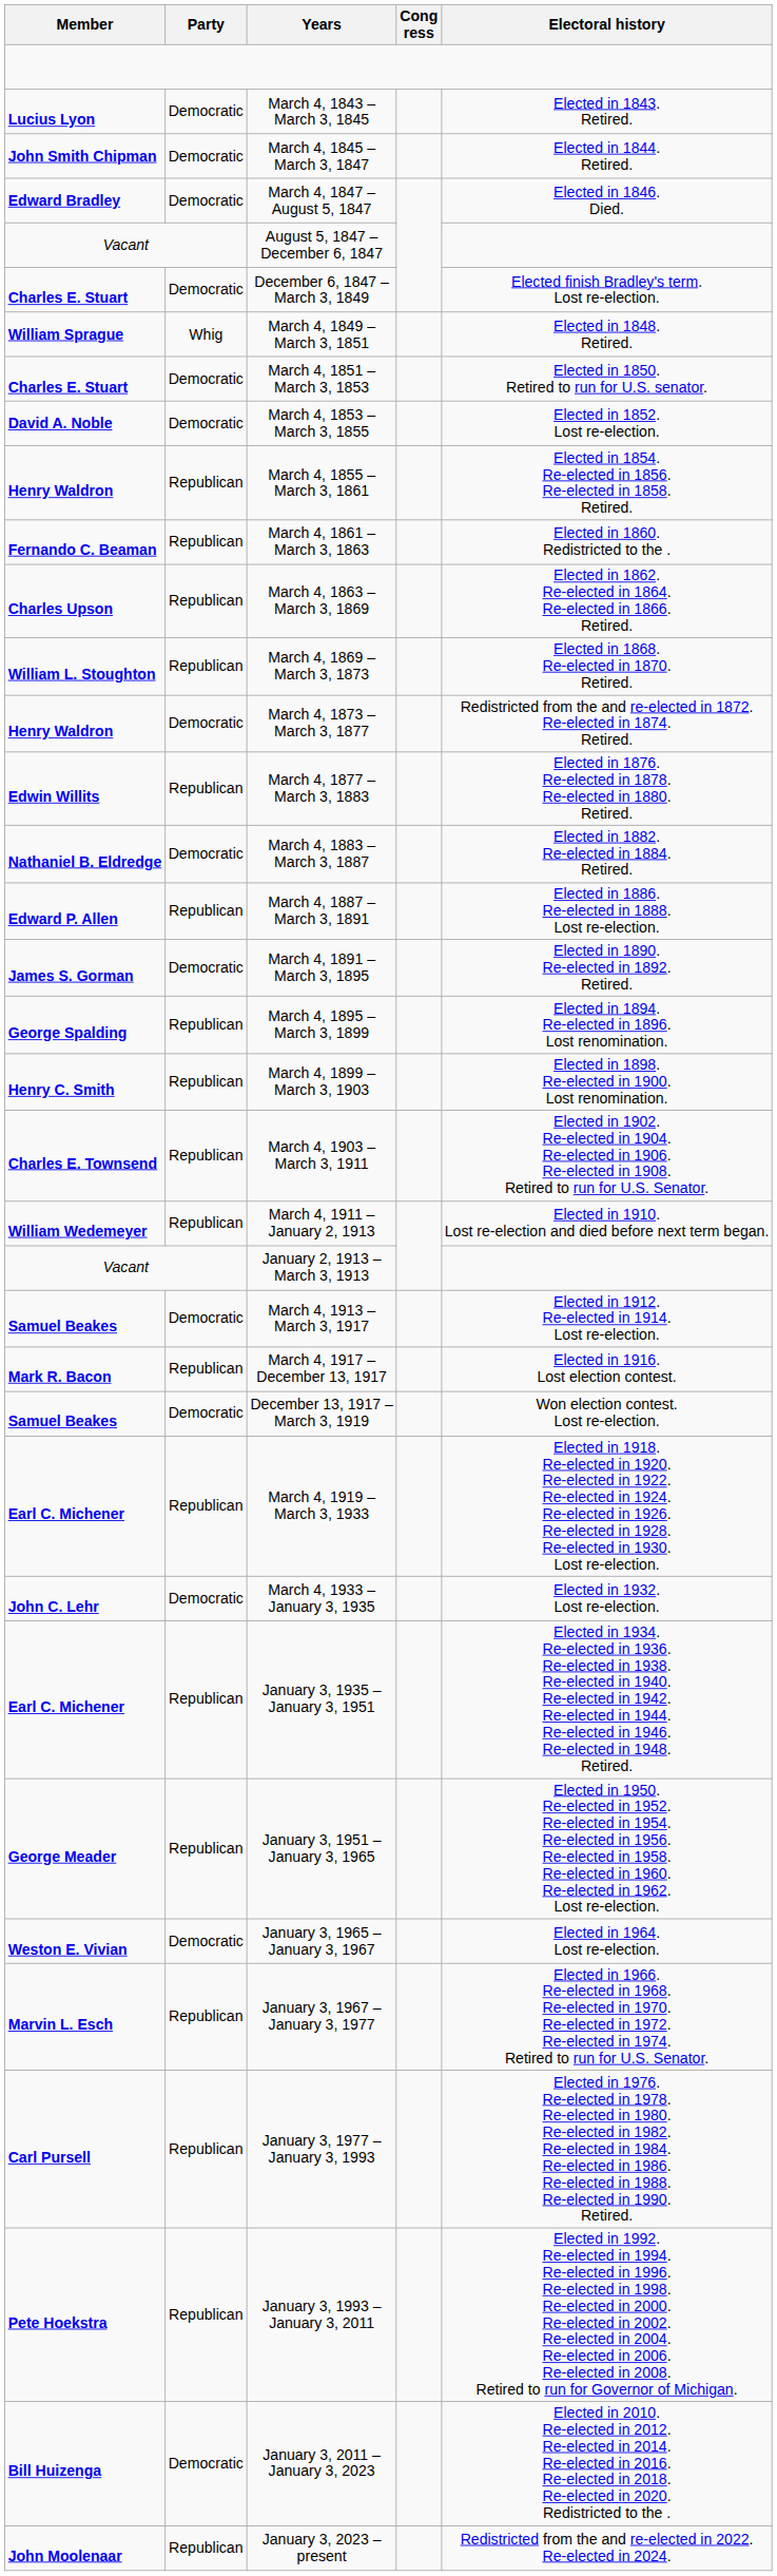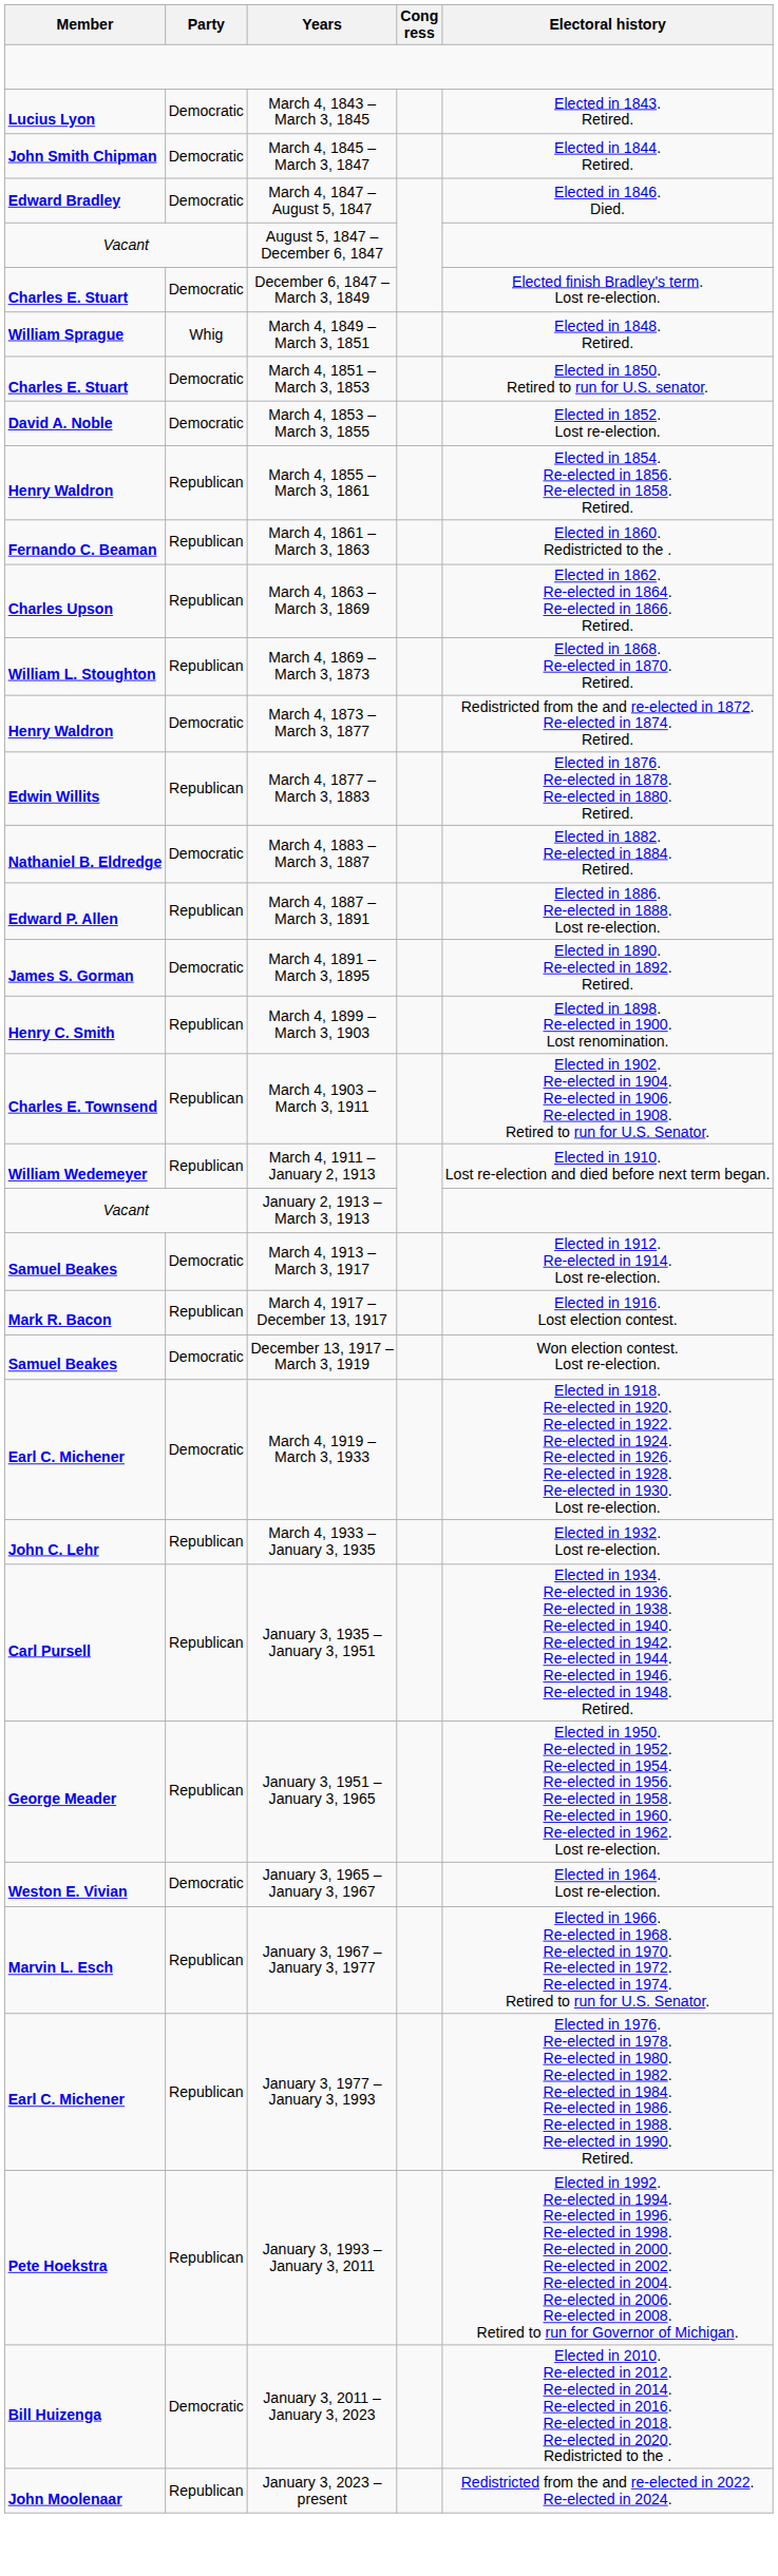 <table class=wikitable style="text-align:center">
 <tr>
 <th>Member</th>
 <th>Party</th>
 <th>Years</th>
 <th>Cong<br>ress</th>
 <th>Electoral history</th>
 </tr>
 <tr style="height:3em">
 <td colspan=5></td>
 </tr>
 <tr style="height:3em">
 <td align=left><br><strong><a href='#'>Lucius Lyon</a></strong><br></td>
 <td>Democratic</td>
 <td nowrap>March 4, 1843 –<br>March 3, 1845</td>
 <td></td>
 <td><a href='#'>Elected in 1843</a>.<br>Retired.</td>
 </tr>
 <tr style="height:3em">
 <td align=left><strong><a href='#'>John Smith Chipman</a></strong><br></td>
 <td>Democratic</td>
 <td nowrap>March 4, 1845 –<br>March 3, 1847</td>
 <td></td>
 <td><a href='#'>Elected in 1844</a>.<br>Retired.</td>
 </tr>
 <tr style="height:3em">
 <td align=left><strong><a href='#'>Edward Bradley</a></strong><br></td>
 <td>Democratic</td>
 <td nowrap>March 4, 1847 –<br>August 5, 1847</td>
 <td rowspan=3></td>
 <td><a href='#'>Elected in 1846</a>.<br>Died.</td>
 </tr>
 <tr style="height:3em">
 <td colspan=2><em>Vacant</em></td>
 <td nowrap>August 5, 1847 –<br>December 6, 1847</td>
 <td></td>
 </tr>
 <tr style="height:3em">
 <td align=left><br><strong><a href='#'>Charles E. Stuart</a></strong><br></td>
 <td>Democratic</td>
 <td nowrap>December 6, 1847 –<br>March 3, 1849</td>
 <td><a href='#'>Elected finish Bradley's term</a>.<br>Lost re-election.</td>
 </tr>
 <tr style="height:3em">
 <td align=left><strong><a href='#'>William Sprague</a></strong><br></td>
 <td>Whig</td>
 <td nowrap>March 4, 1849 –<br>March 3, 1851</td>
 <td></td>
 <td><a href='#'>Elected in 1848</a>.<br>Retired.</td>
 </tr>
 <tr style="height:3em">
 <td align=left><br><strong><a href='#'>Charles E. Stuart</a></strong><br></td>
 <td>Democratic</td>
 <td nowrap>March 4, 1851 –<br>March 3, 1853</td>
 <td></td>
 <td><a href='#'>Elected in 1850</a>.<br>Retired to <a href='#'>run for U.S. senator</a>.</td>
 </tr>
 <tr style="height:3em">
 <td align=left><strong><a href='#'>David A. Noble</a></strong><br></td>
 <td>Democratic</td>
 <td nowrap>March 4, 1853 –<br>March 3, 1855</td>
 <td></td>
 <td><a href='#'>Elected in 1852</a>.<br>Lost re-election.</td>
 </tr>
 <tr style="height:3em">
 <td align=left><br><strong><a href='#'>Henry Waldron</a></strong><br></td>
 <td>Republican</td>
 <td nowrap>March 4, 1855 –<br>March 3, 1861</td>
 <td></td>
 <td><a href='#'>Elected in 1854</a>.<br><a href='#'>Re-elected in 1856</a>.<br><a href='#'>Re-elected in 1858</a>.<br>Retired.</td>
 </tr>
 <tr style="height:3em">
 <td align=left><br><strong><a href='#'>Fernando C. Beaman</a></strong><br></td>
 <td>Republican</td>
 <td nowrap>March 4, 1861 –<br>March 3, 1863</td>
 <td></td>
 <td><a href='#'>Elected in 1860</a>.<br>Redistricted to the .</td>
 </tr>
 <tr style="height:3em">
 <td align=left><br><strong><a href='#'>Charles Upson</a></strong><br></td>
 <td>Republican</td>
 <td nowrap>March 4, 1863 –<br>March 3, 1869</td>
 <td></td>
 <td><a href='#'>Elected in 1862</a>.<br><a href='#'>Re-elected in 1864</a>.<br><a href='#'>Re-elected in 1866</a>.<br>Retired.</td>
 </tr>
 <tr style="height:3em">
 <td align=left><br><strong><a href='#'>William L. Stoughton</a></strong><br></td>
 <td>Republican</td>
 <td nowrap>March 4, 1869 –<br>March 3, 1873</td>
 <td></td>
 <td><a href='#'>Elected in 1868</a>.<br><a href='#'>Re-elected in 1870</a>.<br>Retired.</td>
 </tr>
 <tr style="height:3em">
 <td align=left><br><strong><a href='#'>Henry Waldron</a></strong><br></td>
 <td>Democratic</td>
 <td nowrap>March 4, 1873 –<br>March 3, 1877</td>
 <td></td>
 <td>Redistricted from the  and <a href='#'>re-elected in 1872</a>.<br><a href='#'>Re-elected in 1874</a>.<br>Retired.</td>
 </tr>
 <tr style="height:3em">
 <td align=left><br><strong><a href='#'>Edwin Willits</a></strong><br></td>
 <td>Republican</td>
 <td nowrap>March 4, 1877 –<br>March 3, 1883</td>
 <td></td>
 <td><a href='#'>Elected in 1876</a>.<br><a href='#'>Re-elected in 1878</a>.<br><a href='#'>Re-elected in 1880</a>.<br>Retired.</td>
 </tr>
 <tr style="height:3em">
 <td align=left><br><strong><a href='#'>Nathaniel B. Eldredge</a></strong><br></td>
 <td>Democratic</td>
 <td nowrap>March 4, 1883 –<br>March 3, 1887</td>
 <td></td>
 <td><a href='#'>Elected in 1882</a>.<br><a href='#'>Re-elected in 1884</a>.<br>Retired.</td>
 </tr>
 <tr style="height:3em">
 <td align=left><br><strong><a href='#'>Edward P. Allen</a></strong><br></td>
 <td>Republican</td>
 <td nowrap>March 4, 1887 –<br>March 3, 1891</td>
 <td></td>
 <td><a href='#'>Elected in 1886</a>.<br><a href='#'>Re-elected in 1888</a>.<br>Lost re-election.</td>
 </tr>
 <tr style="height:3em">
 <td align=left><br><strong><a href='#'>James S. Gorman</a></strong><br></td>
 <td>Democratic</td>
 <td nowrap>March 4, 1891 –<br>March 3, 1895</td>
 <td></td>
 <td><a href='#'>Elected in 1890</a>.<br><a href='#'>Re-elected in 1892</a>.<br>Retired.</td>
 </tr>
 <tr style="height:3em">
-<td align=left><br><strong><a href='#'>George Spalding</a></strong><br></td>
-<td>Republican</td>
-<td nowrap>March 4, 1895 –<br>March 3, 1899</td>
-<td></td>
-<td><a href='#'>Elected in 1894</a>.<br><a href='#'>Re-elected in 1896</a>.<br>Lost renomination.</td>
-</tr>
-<tr style="height:3em">
 <td align=left><br><strong><a href='#'>Henry C. Smith</a></strong><br></td>
 <td>Republican</td>
 <td nowrap>March 4, 1899 –<br>March 3, 1903</td>
 <td></td>
 <td><a href='#'>Elected in 1898</a>.<br><a href='#'>Re-elected in 1900</a>.<br>Lost renomination.</td>
 </tr>
 <tr style="height:3em">
 <td align=left><br><strong><a href='#'>Charles E. Townsend</a></strong><br></td>
 <td>Republican</td>
 <td nowrap>March 4, 1903 –<br>March 3, 1911</td>
 <td></td>
 <td><a href='#'>Elected in 1902</a>.<br><a href='#'>Re-elected in 1904</a>.<br><a href='#'>Re-elected in 1906</a>.<br><a href='#'>Re-elected in 1908</a>.<br>Retired to <a href='#'>run for U.S. Senator</a>.</td>
 </tr>
 <tr style="height:3em">
 <td align=left><br><strong><a href='#'>William Wedemeyer</a></strong><br></td>
 <td>Republican</td>
 <td nowrap>March 4, 1911 –<br>January 2, 1913</td>
 <td rowspan=2></td>
 <td><a href='#'>Elected in 1910</a>.<br>Lost re-election and died before next term began.</td>
 </tr>
 <tr style="height:3em">
 <td colspan=2><em>Vacant</em></td>
 <td nowrap>January 2, 1913 –<br>March 3, 1913</td>
 <td></td>
 </tr>
 <tr style="height:3em">
 <td align=left><br><strong><a href='#'>Samuel Beakes</a></strong><br></td>
 <td>Democratic</td>
 <td nowrap>March 4, 1913 –<br>March 3, 1917</td>
 <td></td>
 <td><a href='#'>Elected in 1912</a>.<br><a href='#'>Re-elected in 1914</a>.<br>Lost re-election.</td>
 </tr>
 <tr style="height:3em">
 <td align=left><br><strong><a href='#'>Mark R. Bacon</a></strong><br></td>
 <td>Republican</td>
 <td nowrap>March 4, 1917 –<br>December 13, 1917</td>
 <td></td>
 <td><a href='#'>Elected in 1916</a>.<br>Lost election contest.</td>
 </tr>
 <tr style="height:3em">
 <td align=left><br><strong><a href='#'>Samuel Beakes</a></strong><br></td>
 <td>Democratic</td>
 <td nowrap>December 13, 1917 –<br>March 3, 1919</td>
 <td></td>
 <td>Won election contest.<br>Lost re-election.</td>
 </tr>
 <tr style="height:3em">
 <td align=left><br><strong><a href='#'>Earl C. Michener</a></strong><br></td>
-<td>Republican</td>
+<td>Democratic</td>
 <td nowrap>March 4, 1919 –<br>March 3, 1933</td>
 <td></td>
 <td><a href='#'>Elected in 1918</a>.<br><a href='#'>Re-elected in 1920</a>.<br><a href='#'>Re-elected in 1922</a>.<br><a href='#'>Re-elected in 1924</a>.<br><a href='#'>Re-elected in 1926</a>.<br><a href='#'>Re-elected in 1928</a>.<br><a href='#'>Re-elected in 1930</a>.<br>Lost re-election.</td>
 </tr>
 <tr style="height:3em">
 <td align=left><br><strong><a href='#'>John C. Lehr</a></strong><br></td>
-<td>Democratic</td>
+<td>Republican</td>
 <td nowrap>March 4, 1933 –<br>January 3, 1935</td>
 <td></td>
 <td><a href='#'>Elected in 1932</a>.<br>Lost re-election.</td>
 </tr>
 <tr style="height:3em">
-<td align=left><br><strong><a href='#'>Earl C. Michener</a></strong><br></td>
+<td align=left><br><strong><a href='#'>Carl Pursell</a></strong><br></td>
 <td>Republican</td>
 <td nowrap>January 3, 1935 –<br>January 3, 1951</td>
 <td></td>
 <td><a href='#'>Elected in 1934</a>.<br><a href='#'>Re-elected in 1936</a>.<br><a href='#'>Re-elected in 1938</a>.<br><a href='#'>Re-elected in 1940</a>.<br><a href='#'>Re-elected in 1942</a>.<br><a href='#'>Re-elected in 1944</a>.<br><a href='#'>Re-elected in 1946</a>.<br><a href='#'>Re-elected in 1948</a>.<br>Retired.</td>
 </tr>
 <tr style="height:3em">
 <td align=left><br><strong><a href='#'>George Meader</a></strong><br></td>
 <td>Republican</td>
 <td nowrap>January 3, 1951 –<br>January 3, 1965</td>
 <td></td>
 <td><a href='#'>Elected in 1950</a>.<br><a href='#'>Re-elected in 1952</a>.<br><a href='#'>Re-elected in 1954</a>.<br><a href='#'>Re-elected in 1956</a>.<br><a href='#'>Re-elected in 1958</a>.<br><a href='#'>Re-elected in 1960</a>.<br><a href='#'>Re-elected in 1962</a>.<br>Lost re-election.</td>
 </tr>
 <tr style="height:3em">
 <td align=left><br><strong><a href='#'>Weston E. Vivian</a></strong><br></td>
 <td>Democratic</td>
 <td nowrap>January 3, 1965 –<br>January 3, 1967</td>
 <td></td>
 <td><a href='#'>Elected in 1964</a>.<br>Lost re-election.</td>
 </tr>
 <tr style="height:3em">
 <td align=left><br><strong><a href='#'>Marvin L. Esch</a></strong><br></td>
 <td>Republican</td>
 <td nowrap>January 3, 1967 –<br>January 3, 1977</td>
 <td></td>
 <td><a href='#'>Elected in 1966</a>.<br><a href='#'>Re-elected in 1968</a>.<br><a href='#'>Re-elected in 1970</a>.<br><a href='#'>Re-elected in 1972</a>.<br><a href='#'>Re-elected in 1974</a>.<br>Retired to <a href='#'>run for U.S. Senator</a>.</td>
 </tr>
 <tr style="height:3em">
-<td align=left><br><strong><a href='#'>Carl Pursell</a></strong><br></td>
+<td align=left><br><strong><a href='#'>Earl C. Michener</a></strong><br></td>
 <td>Republican</td>
 <td nowrap>January 3, 1977 –<br>January 3, 1993</td>
 <td></td>
 <td><a href='#'>Elected in 1976</a>.<br><a href='#'>Re-elected in 1978</a>.<br><a href='#'>Re-elected in 1980</a>.<br><a href='#'>Re-elected in 1982</a>.<br><a href='#'>Re-elected in 1984</a>.<br><a href='#'>Re-elected in 1986</a>.<br><a href='#'>Re-elected in 1988</a>.<br><a href='#'>Re-elected in 1990</a>.<br>Retired.</td>
 </tr>
 <tr style="height:3em">
 <td align=left><br><strong><a href='#'>Pete Hoekstra</a></strong><br></td>
 <td>Republican</td>
 <td nowrap>January 3, 1993 –<br>January 3, 2011</td>
 <td></td>
 <td><a href='#'>Elected in 1992</a>.<br><a href='#'>Re-elected in 1994</a>.<br><a href='#'>Re-elected in 1996</a>.<br><a href='#'>Re-elected in 1998</a>.<br><a href='#'>Re-elected in 2000</a>.<br><a href='#'>Re-elected in 2002</a>.<br><a href='#'>Re-elected in 2004</a>.<br><a href='#'>Re-elected in 2006</a>.<br><a href='#'>Re-elected in 2008</a>.<br>Retired to <a href='#'>run for Governor of Michigan</a>.</td>
 </tr>
 <tr style="height:3em">
 <td align=left><br><strong><a href='#'>Bill Huizenga</a></strong><br></td>
 <td>Democratic</td>
 <td nowrap>January 3, 2011 –<br>January 3, 2023</td>
 <td></td>
 <td><a href='#'>Elected in 2010</a>.<br><a href='#'>Re-elected in 2012</a>.<br><a href='#'>Re-elected in 2014</a>.<br><a href='#'>Re-elected in 2016</a>.<br><a href='#'>Re-elected in 2018</a>.<br><a href='#'>Re-elected in 2020</a>.<br>Redistricted to the .</td>
 </tr>
 <tr style="height:3em">
 <td align=left><br><strong><a href='#'>John Moolenaar</a></strong><br></td>
 <td>Republican</td>
 <td nowrap>January 3, 2023 –<br>present</td>
 <td></td>
 <td><a href='#'>Redistricted</a> from the  and <a href='#'>re-elected in 2022</a>.<br><a href='#'>Re-elected in 2024</a>.</td>
 </tr>
 </table>
